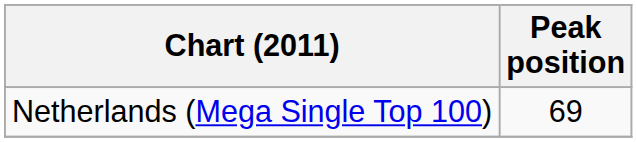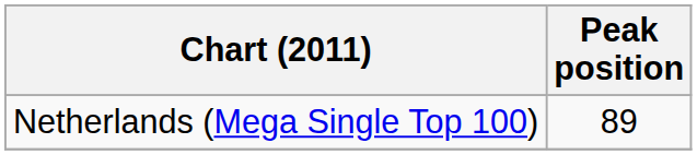 <table class="wikitable sortable">
 <tr>
 <th>Chart (2011)</th>
 <th>Peak<br>position</th>
 </tr>
 <tr>
 <td>Netherlands (<a href='#'>Mega Single Top 100</a>)</td>
-<td align="center">69</td>
+<td align="center">89</td>
 </tr>
 <tr>
 </tr>
 </table>
